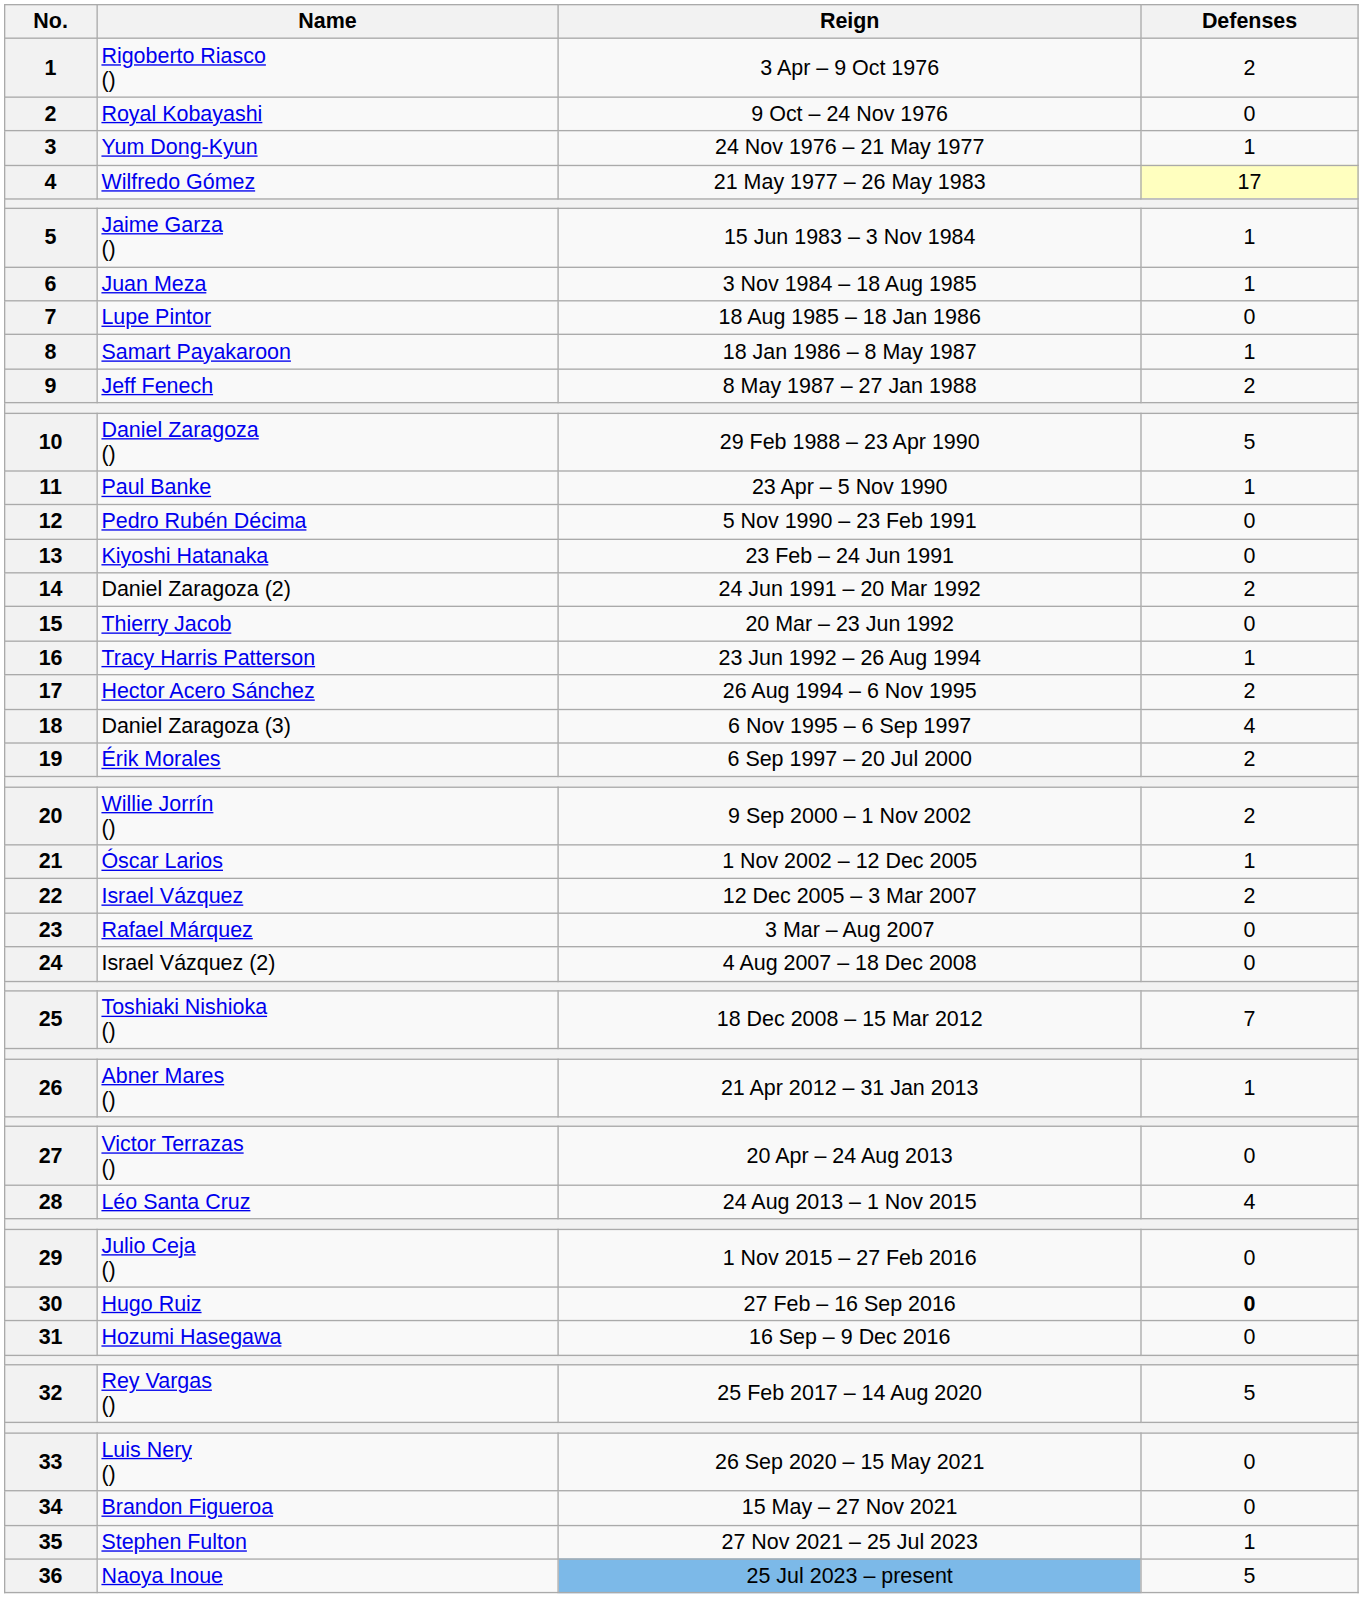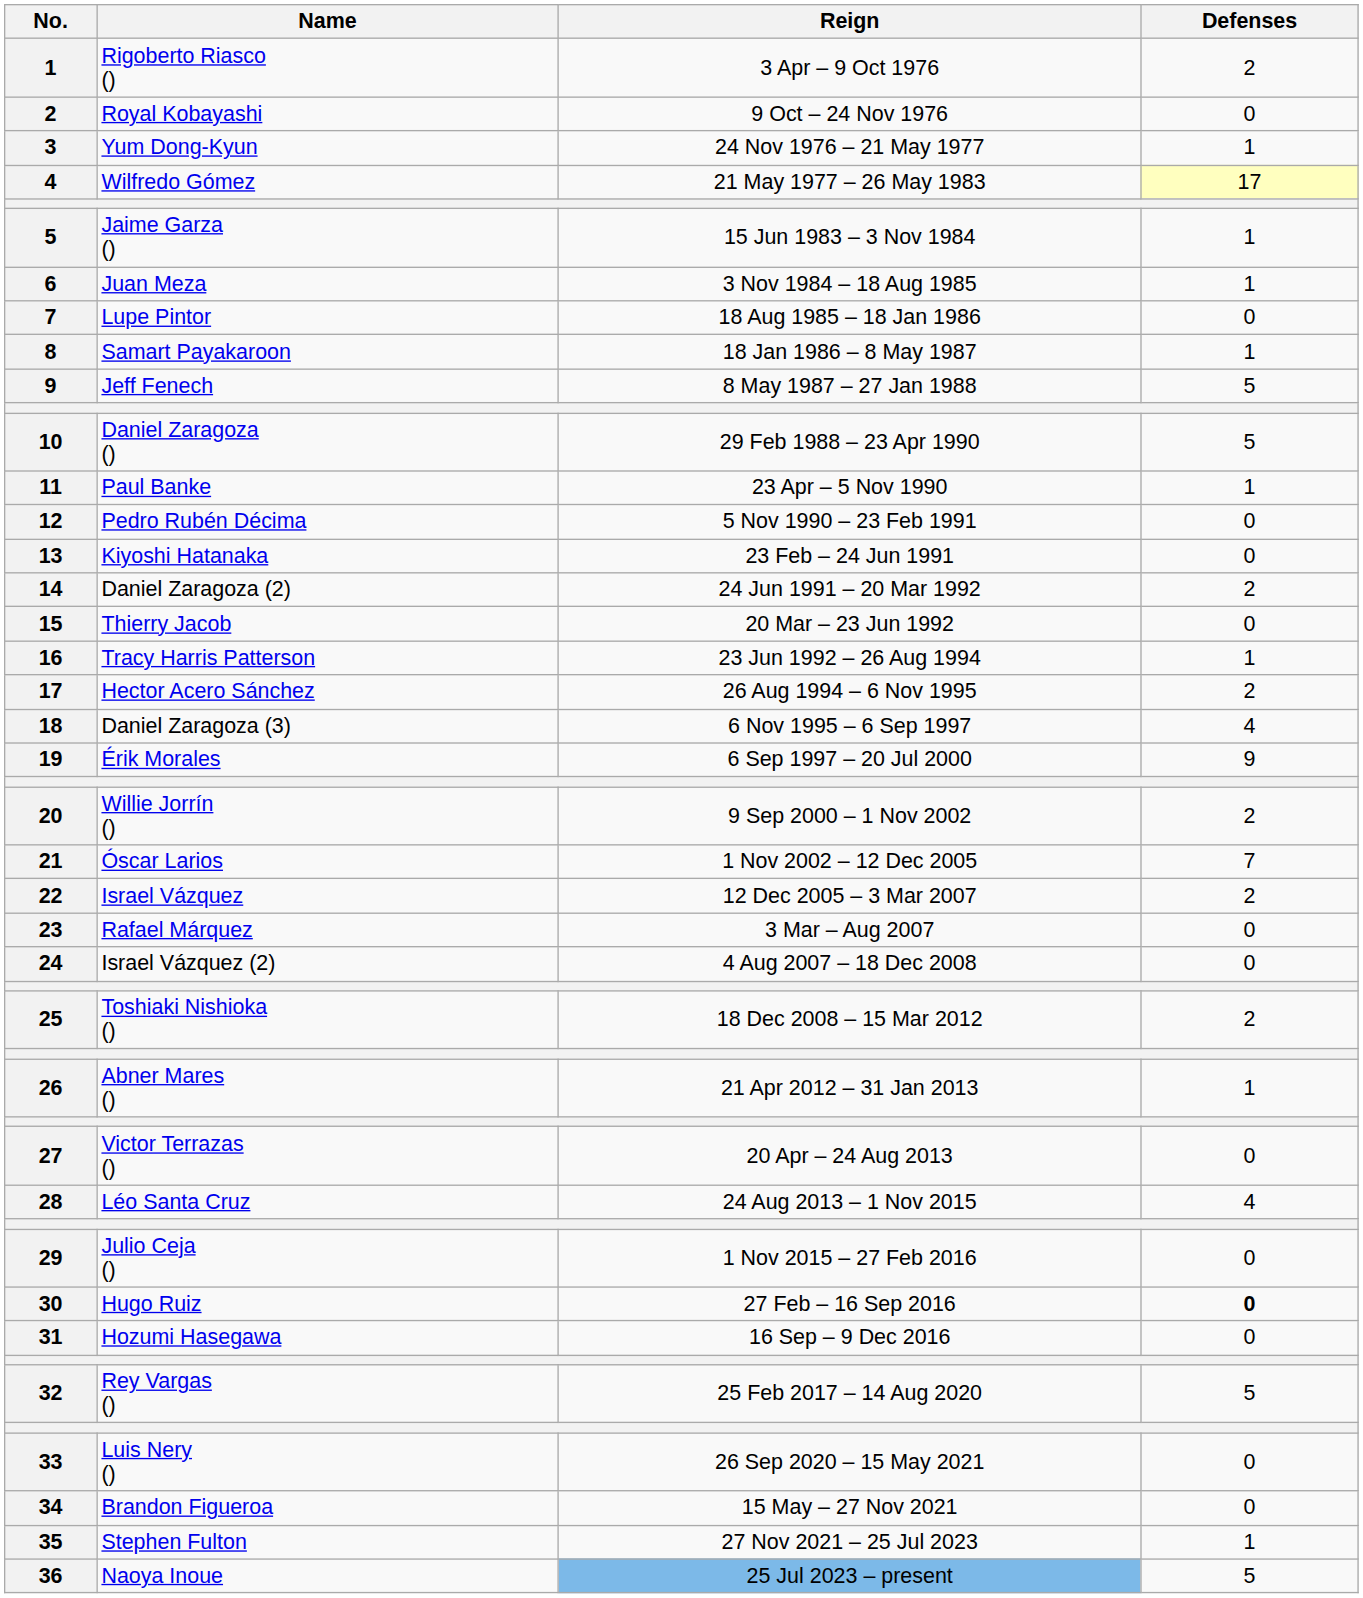 <table class="wikitable sortable" style="width:80%;">
 <tr>
 <th>No.</th>
 <th>Name</th>
 <th>Reign</th>
 <th>Defenses</th>
 </tr>
 <tr>
 <th>1</th>
 <td align="left"><a href='#'>Rigoberto Riasco</a><br>()</td>
 <td style="text-align:center;">3 Apr – 9 Oct 1976</td>
 <td style="text-align:center;">2</td>
 </tr>
 <tr>
 <th>2</th>
 <td align="left"><a href='#'>Royal Kobayashi</a></td>
 <td style="text-align:center;">9 Oct – 24 Nov 1976</td>
 <td style="text-align:center;">0</td>
 </tr>
 <tr>
 <th>3</th>
 <td align="left"><a href='#'>Yum Dong-Kyun</a></td>
 <td style="text-align:center;">24 Nov 1976 – 21 May 1977</td>
 <td style="text-align:center;">1</td>
 </tr>
 <tr>
 <th>4</th>
 <td align="left"><a href='#'>Wilfredo Gómez</a></td>
 <td style="text-align:center;">21 May 1977 – 26 May 1983</td>
 <td style="background:#ffffbf; text-align:center;">17</td>
 </tr>
 <tr align=center>
 <th colspan=4></th>
 </tr>
 <tr>
 <th>5</th>
 <td align="left"><a href='#'>Jaime Garza</a><br>()</td>
 <td style="text-align:center;">15 Jun 1983 – 3 Nov 1984</td>
 <td style="text-align:center;">1</td>
 </tr>
 <tr>
 <th>6</th>
 <td align="left"><a href='#'>Juan Meza</a></td>
 <td style="text-align:center;">3 Nov 1984 – 18 Aug 1985</td>
 <td style="text-align:center;">1</td>
 </tr>
 <tr>
 <th>7</th>
 <td align="left"><a href='#'>Lupe Pintor</a></td>
 <td style="text-align:center;">18 Aug 1985 – 18 Jan 1986</td>
 <td style="text-align:center;">0</td>
 </tr>
 <tr>
 <th>8</th>
 <td align="left"><a href='#'>Samart Payakaroon</a></td>
 <td style="text-align:center;">18 Jan 1986 – 8 May 1987</td>
 <td style="text-align:center;">1</td>
 </tr>
 <tr>
 <th>9</th>
 <td align="left"><a href='#'>Jeff Fenech</a></td>
 <td style="text-align:center;">8 May 1987 – 27 Jan 1988</td>
-<td style="text-align:center;">2</td>
+<td style="text-align:center;">5</td>
 </tr>
 <tr align=center>
 <th colspan=4></th>
 </tr>
 <tr>
 <th>10</th>
 <td align="left"><a href='#'>Daniel Zaragoza</a><br>()</td>
 <td style="text-align:center;">29 Feb 1988 – 23 Apr 1990</td>
 <td style="text-align:center;">5</td>
 </tr>
 <tr>
 <th>11</th>
 <td align="left"><a href='#'>Paul Banke</a></td>
 <td style="text-align:center;">23 Apr – 5 Nov 1990</td>
 <td style="text-align:center;">1</td>
 </tr>
 <tr>
 <th>12</th>
 <td align="left"><a href='#'>Pedro Rubén Décima</a></td>
 <td style="text-align:center;">5 Nov 1990 – 23 Feb 1991</td>
 <td style="text-align:center;">0</td>
 </tr>
 <tr>
 <th>13</th>
 <td align="left"><a href='#'>Kiyoshi Hatanaka</a></td>
 <td style="text-align:center;">23 Feb – 24 Jun 1991</td>
 <td style="text-align:center;">0</td>
 </tr>
 <tr>
 <th>14</th>
 <td align="left">Daniel Zaragoza (2)</td>
 <td style="text-align:center;">24 Jun 1991 – 20 Mar 1992</td>
 <td style="text-align:center;">2</td>
 </tr>
 <tr>
 <th>15</th>
 <td align="left"><a href='#'>Thierry Jacob</a></td>
 <td style="text-align:center;">20 Mar – 23 Jun 1992</td>
 <td style="text-align:center;">0</td>
 </tr>
 <tr>
 <th>16</th>
 <td align="left"><a href='#'>Tracy Harris Patterson</a></td>
 <td style="text-align:center;">23 Jun 1992 – 26 Aug 1994</td>
 <td style="text-align:center;">1</td>
 </tr>
 <tr>
 <th>17</th>
 <td align="left"><a href='#'>Hector Acero Sánchez</a></td>
 <td style="text-align:center;">26 Aug 1994 – 6 Nov 1995</td>
 <td style="text-align:center;">2</td>
 </tr>
 <tr>
 <th>18</th>
 <td align="left">Daniel Zaragoza (3)</td>
 <td style="text-align:center;">6 Nov 1995 – 6 Sep 1997</td>
 <td style="text-align:center;">4</td>
 </tr>
 <tr>
 <th>19</th>
 <td align="left"><a href='#'>Érik Morales</a></td>
 <td style="text-align:center;">6 Sep 1997 – 20 Jul 2000</td>
-<td style="text-align:center;">2</td>
+<td style="text-align:center;">9</td>
 </tr>
 <tr align=center>
 <th colspan=4></th>
 </tr>
 <tr>
 <th>20</th>
 <td align="left"><a href='#'>Willie Jorrín</a><br>()</td>
 <td style="text-align:center;">9 Sep 2000 – 1 Nov 2002</td>
 <td style="text-align:center;">2</td>
 </tr>
 <tr>
 <th>21</th>
 <td align="left"><a href='#'>Óscar Larios</a></td>
 <td style="text-align:center;">1 Nov 2002 – 12 Dec 2005</td>
-<td style="text-align:center;">1</td>
+<td style="text-align:center;">7</td>
 </tr>
 <tr>
 <th>22</th>
 <td align="left"><a href='#'>Israel Vázquez</a></td>
 <td style="text-align:center;">12 Dec 2005 – 3 Mar 2007</td>
 <td style="text-align:center;">2</td>
 </tr>
 <tr>
 <th>23</th>
 <td align="left"><a href='#'>Rafael Márquez</a></td>
 <td style="text-align:center;">3 Mar – Aug 2007</td>
 <td style="text-align:center;">0</td>
 </tr>
 <tr>
 <th>24</th>
 <td align="left">Israel Vázquez (2)</td>
 <td style="text-align:center;">4 Aug 2007 – 18 Dec 2008</td>
 <td style="text-align:center;">0</td>
 </tr>
 <tr>
 <th colspan=4></th>
 </tr>
 <tr>
 <th>25</th>
 <td align="left"><a href='#'>Toshiaki Nishioka</a><br>()</td>
 <td style="text-align:center;">18 Dec 2008 – 15 Mar 2012</td>
-<td style="text-align:center;">7</td>
+<td style="text-align:center;">2</td>
 </tr>
 <tr align=center>
 <th colspan=4></th>
 </tr>
 <tr>
 <th>26</th>
 <td align="left"><a href='#'>Abner Mares</a><br>()</td>
 <td style="text-align:center;">21 Apr 2012 – 31 Jan 2013</td>
 <td style="text-align:center;">1</td>
 </tr>
 <tr>
 <th colspan=4></th>
 </tr>
 <tr>
 <th>27</th>
 <td align="left"><a href='#'>Victor Terrazas</a><br>()</td>
 <td style="text-align:center;">20 Apr – 24 Aug 2013</td>
 <td style="text-align:center;">0</td>
 </tr>
 <tr>
 <th>28</th>
 <td align="left"><a href='#'>Léo Santa Cruz</a></td>
 <td style="text-align:center;">24 Aug 2013 – 1 Nov 2015</td>
 <td style="text-align:center;">4</td>
 </tr>
 <tr>
 <th colspan=4></th>
 </tr>
 <tr>
 <th>29</th>
 <td align="left"><a href='#'>Julio Ceja</a><br>()</td>
 <td style="text-align:center;">1 Nov 2015 – 27 Feb 2016</td>
 <td style="text-align:center;">0</td>
 </tr>
 <tr>
 <th>30</th>
 <td align="left"><a href='#'>Hugo Ruiz</a></td>
 <td style="text-align:center;">27 Feb – 16 Sep 2016</td>
 <td style="text-align:center;"><strong>0</strong></td>
 </tr>
 <tr>
 <th>31</th>
 <td align="left"><a href='#'>Hozumi Hasegawa</a></td>
 <td style="text-align:center;">16 Sep – 9 Dec 2016</td>
 <td style="text-align:center;">0</td>
 </tr>
 <tr align=center>
 <th colspan=4></th>
 </tr>
 <tr>
 <th>32</th>
 <td align="left"><a href='#'>Rey Vargas</a><br>()</td>
 <td style="text-align:center;">25 Feb 2017 – 14 Aug 2020</td>
 <td style="text-align:center;">5</td>
 </tr>
 <tr align=center>
 <th colspan=4></th>
 </tr>
 <tr>
 <th>33</th>
 <td align="left"><a href='#'>Luis Nery</a><br>()</td>
 <td style="text-align:center;">26 Sep 2020 – 15 May 2021</td>
 <td style="text-align:center;">0</td>
 </tr>
 <tr>
 <th>34</th>
 <td align="left"><a href='#'>Brandon Figueroa</a></td>
 <td style="text-align:center;">15 May – 27 Nov 2021</td>
 <td style="text-align:center;">0</td>
 </tr>
 <tr>
 <th>35</th>
 <td align="left"><a href='#'>Stephen Fulton</a></td>
 <td style="text-align:center;">27 Nov 2021 – 25 Jul 2023</td>
 <td style="text-align:center;">1</td>
 </tr>
 <tr>
 <th>36</th>
 <td align="left"><a href='#'>Naoya Inoue</a></td>
 <td style="text-align:center; background:#7cb9e8;">25 Jul 2023 – present</td>
 <td style="text-align:center;">5</td>
 </tr>
 </table>
